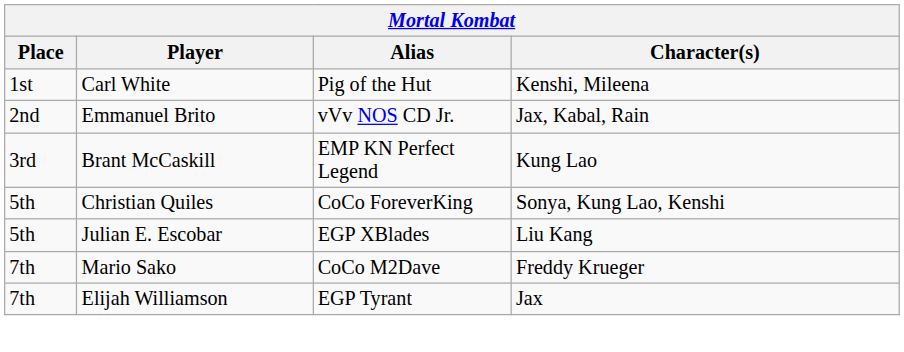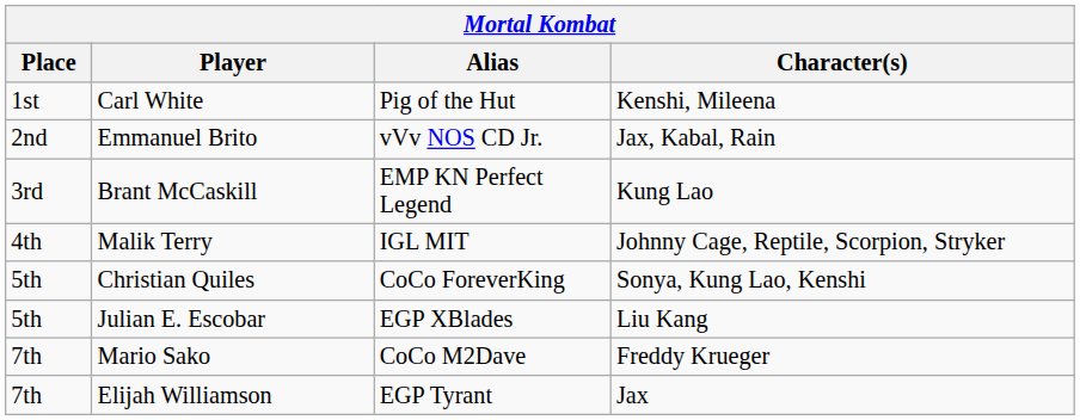 <table class="wikitable">
 <tr>
 <th colspan="4" style="text-align:center;"><strong><em><a href='#'>Mortal Kombat</a></em></strong></th>
 </tr>
 <tr style="background:#ddd;">
 <th style="width:50px;">Place</th>
 <th style="width:180px;">Player</th>
 <th style="width:150px;">Alias</th>
 <th style="width:300px;">Character(s)</th>
 </tr>
 <tr>
 <td>1st</td>
 <td> Carl White</td>
 <td>Pig of the Hut</td>
 <td>Kenshi, Mileena</td>
 </tr>
 <tr>
 <td>2nd</td>
 <td> Emmanuel Brito</td>
 <td>vVv <a href='#'>NOS</a> CD Jr.</td>
 <td>Jax, Kabal, Rain</td>
 </tr>
 <tr>
 <td>3rd</td>
 <td> Brant McCaskill</td>
 <td>EMP KN Perfect Legend</td>
 <td>Kung Lao</td>
 </tr>
 <tr>
+<td>4th</td>
+<td> Malik Terry</td>
+<td>IGL MIT</td>
+<td>Johnny Cage, Reptile, Scorpion, Stryker</td>
+</tr>
+<tr>
 <td>5th</td>
 <td> Christian Quiles</td>
 <td>CoCo ForeverKing</td>
 <td>Sonya, Kung Lao, Kenshi</td>
 </tr>
 <tr>
 <td>5th</td>
 <td> Julian E. Escobar</td>
 <td>EGP XBlades</td>
 <td>Liu Kang</td>
 </tr>
 <tr>
 <td>7th</td>
 <td> Mario Sako</td>
 <td>CoCo M2Dave</td>
 <td>Freddy Krueger</td>
 </tr>
 <tr>
 <td>7th</td>
 <td> Elijah Williamson</td>
 <td>EGP Tyrant</td>
 <td>Jax</td>
 </tr>
 </table>
